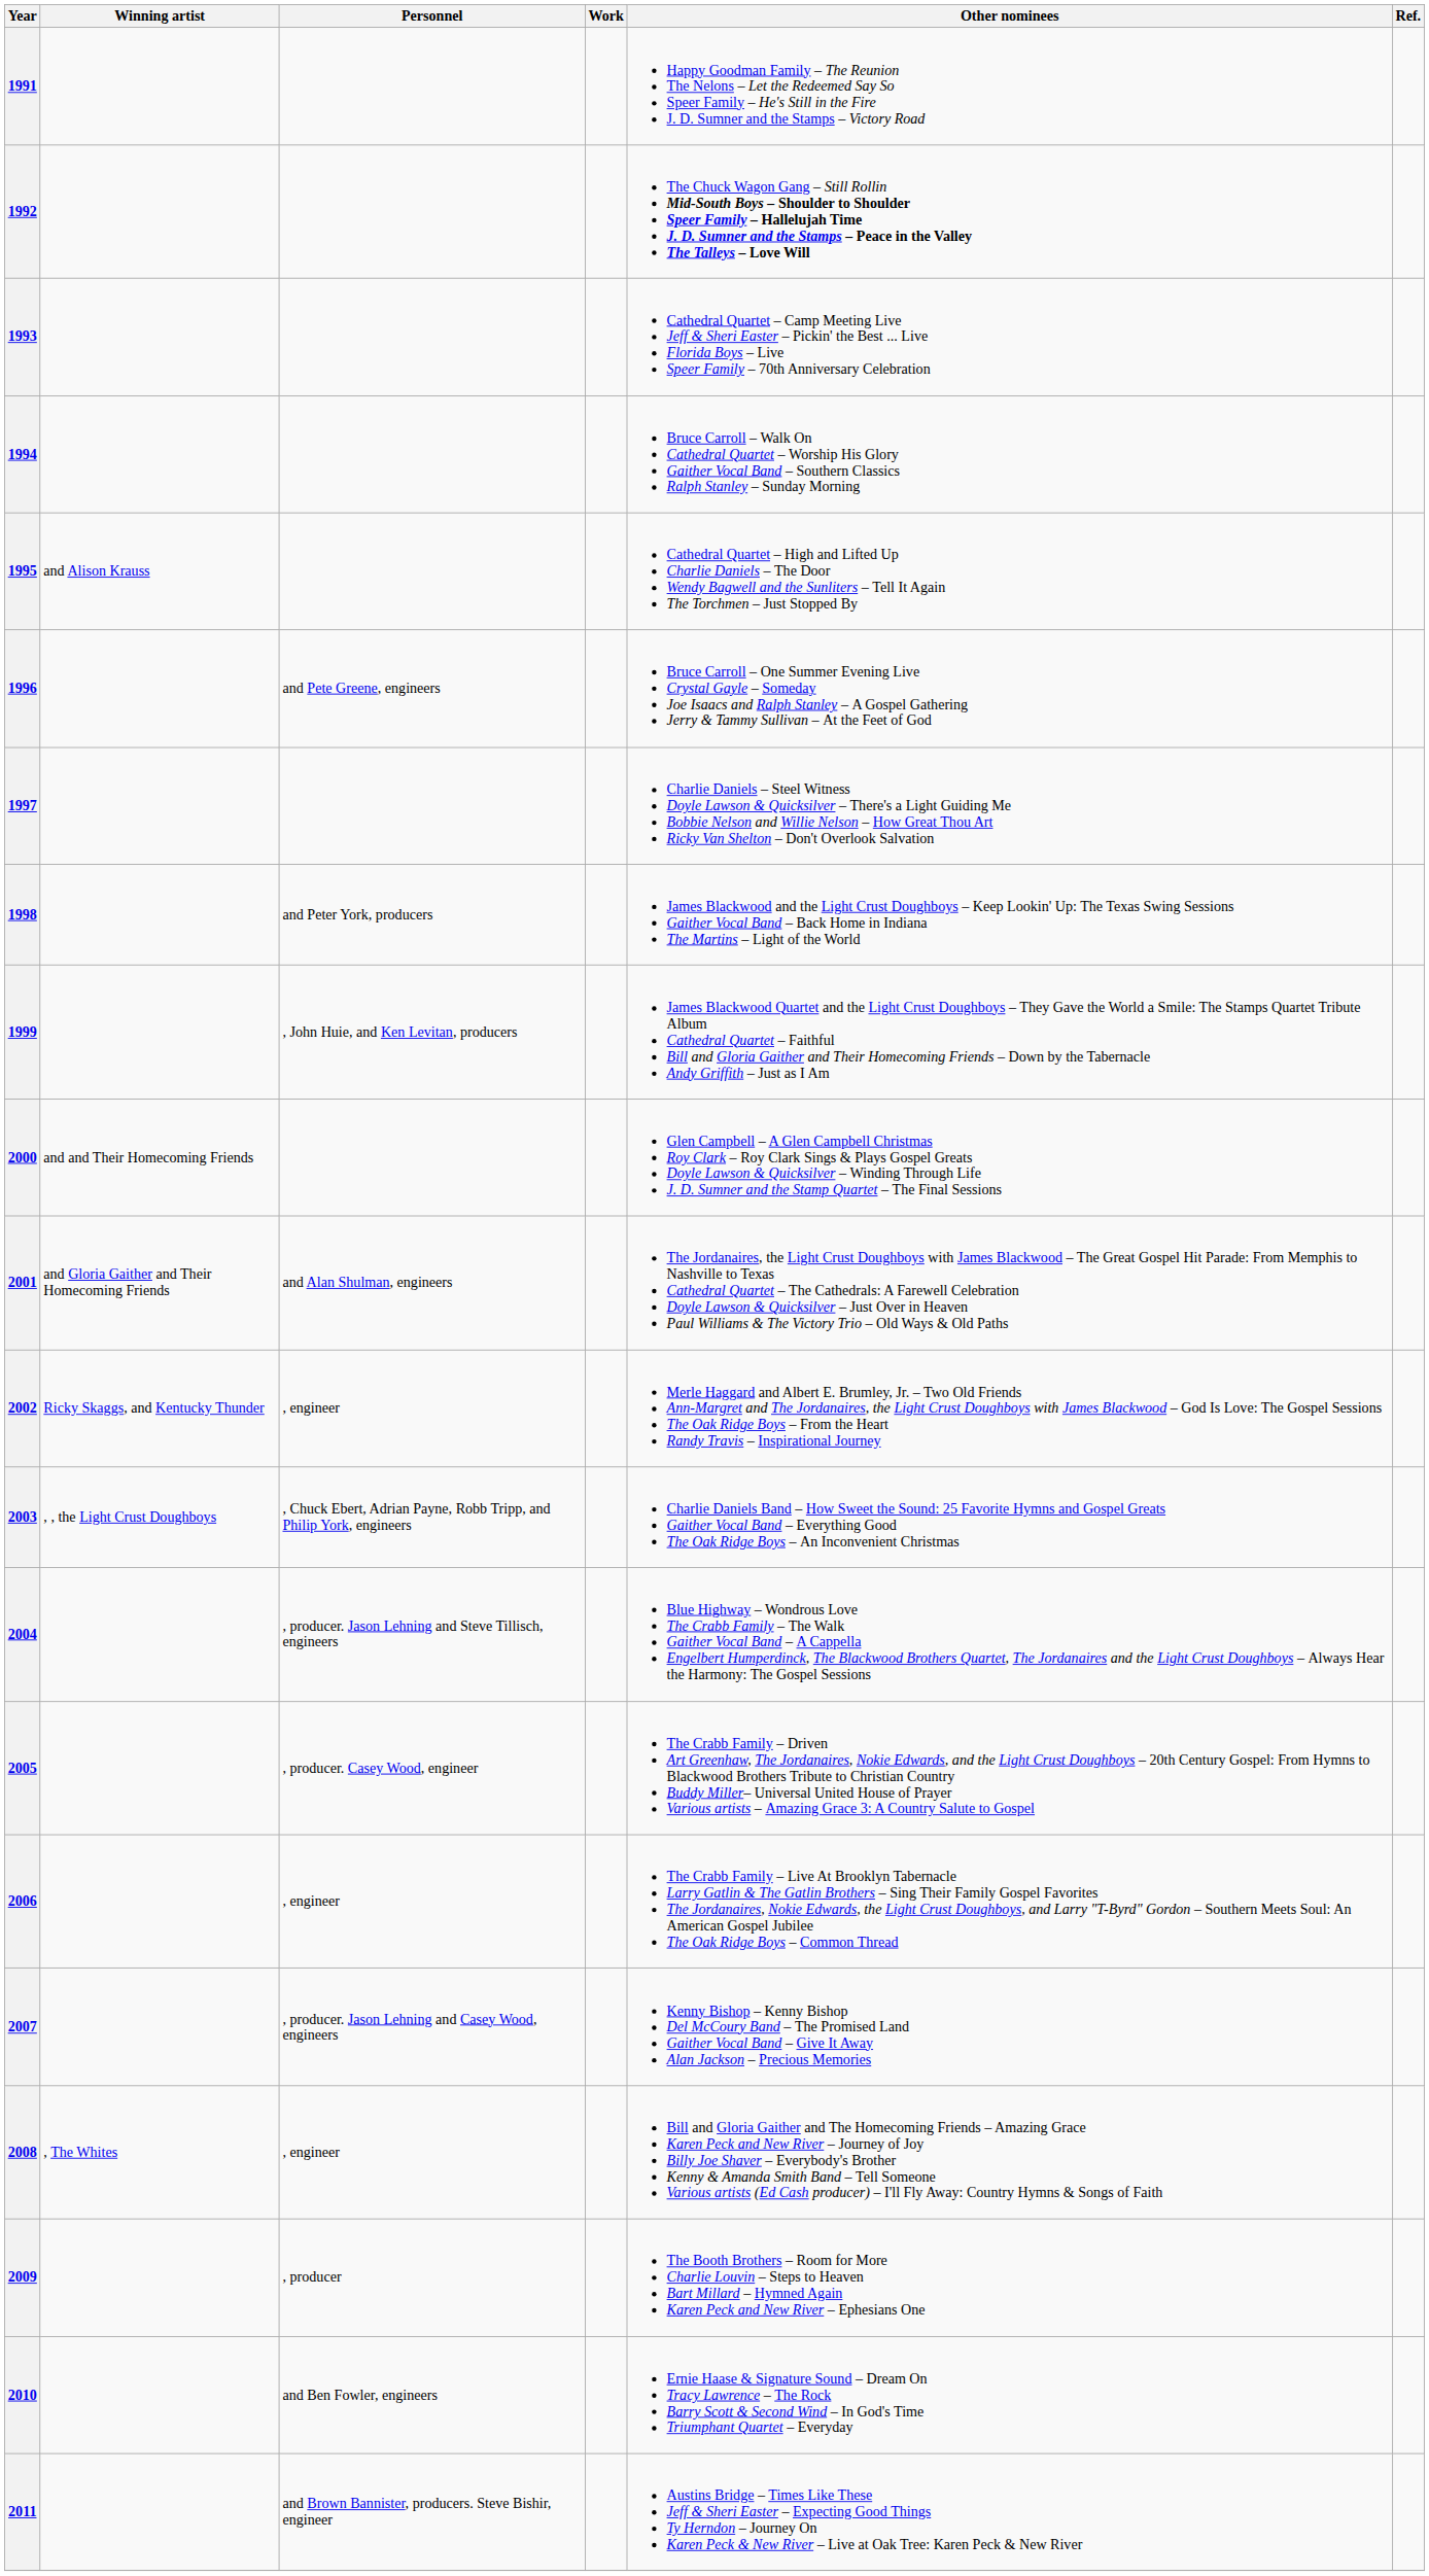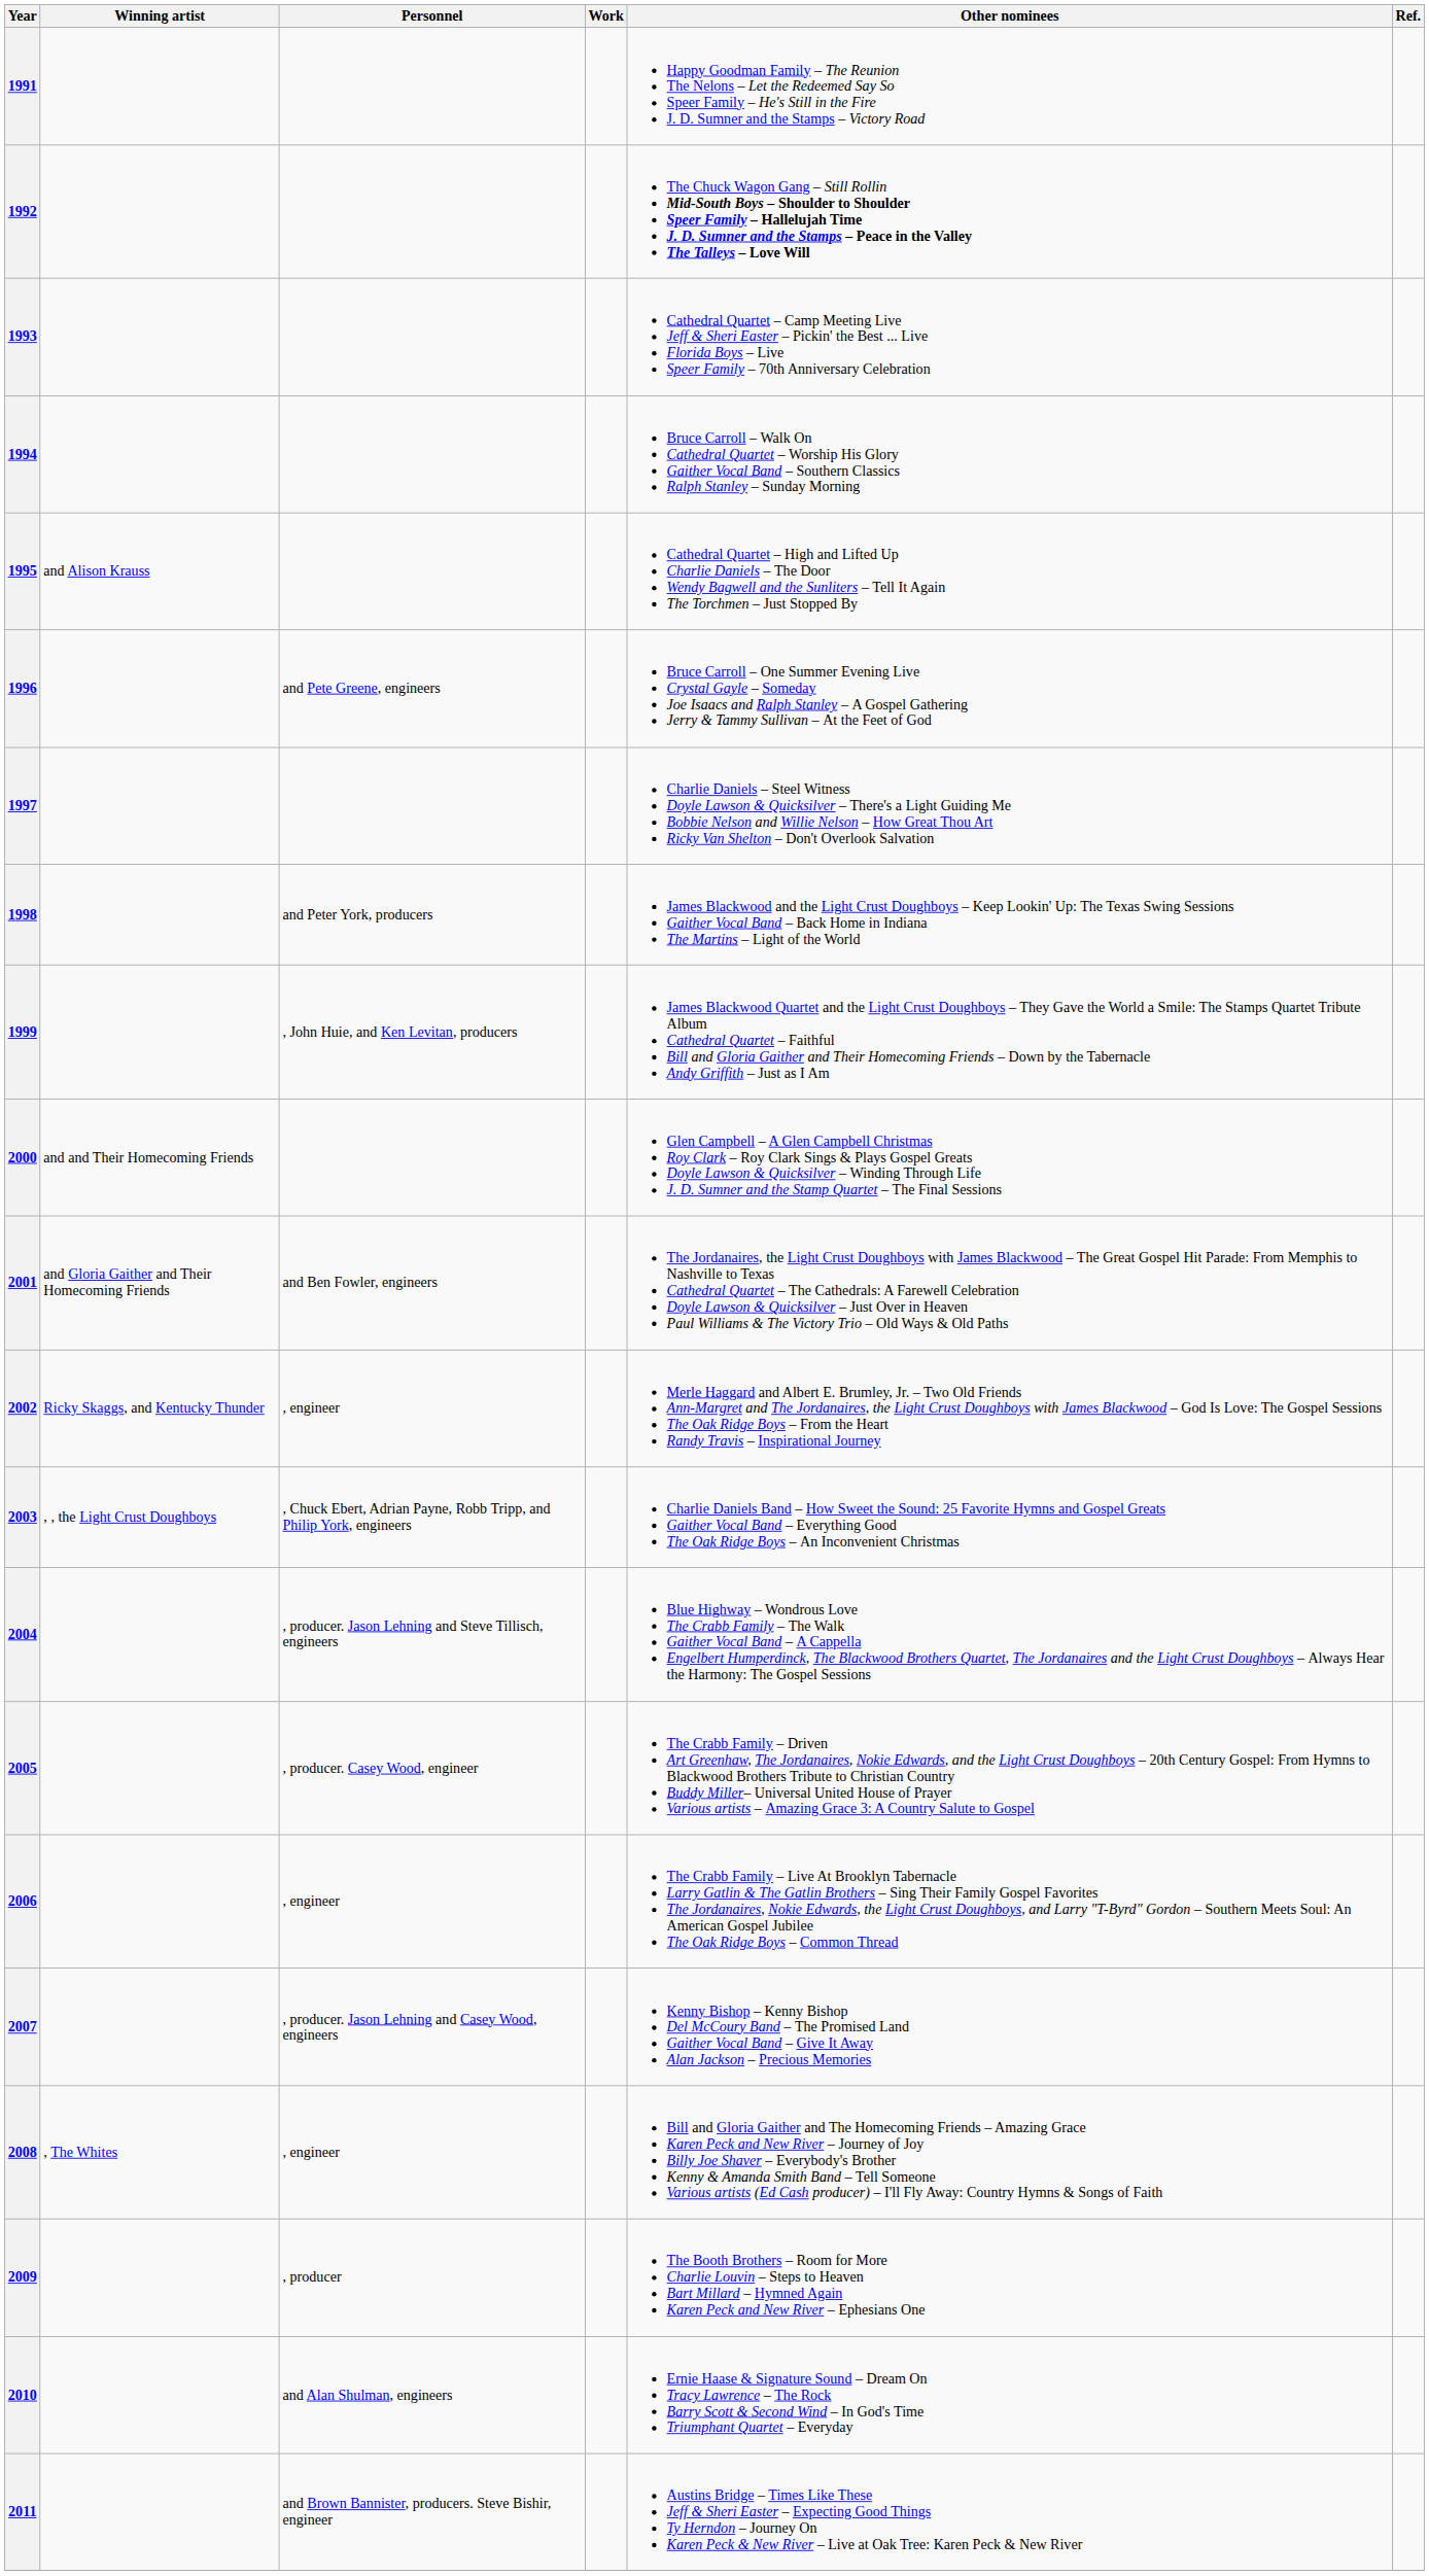 <table class="wikitable sortable plainrowheaders">
 <tr>
 <th scope="col">Year</th>
 <th scope="col">Winning artist</th>
 <th scope="col">Personnel</th>
 <th scope="col">Work</th>
 <th scope="col" class="unsortable">Other nominees</th>
 <th scope="col" class="unsortable">Ref.</th>
 </tr>
 <tr>
 <th scope="row"><a href='#'>1991</a></th>
 <td></td>
 <td></td>
 <td></td>
 <td><br><ul><li><a href='#'>Happy Goodman Family</a> – <em>The Reunion</em></li><li><a href='#'>The Nelons</a> – <em>Let the Redeemed Say So</em></li><li><a href='#'>Speer Family</a> – <em>He's Still in the Fire</em></li><li><a href='#'>J. D. Sumner and the Stamps</a> – <em>Victory Road</em></li></ul></td>
 <td align="center"></td>
 </tr>
 <tr>
 <th scope="row"><a href='#'>1992</a></th>
 <td></td>
 <td></td>
 <td></td>
 <td><br><ul><li><a href='#'>The Chuck Wagon Gang</a> – <em>Still Rollin<strong></li><li>Mid-South Boys – </em>Shoulder to Shoulder<em></li><li><a href='#'>Speer Family</a> – </em>Hallelujah Time<em></li><li><a href='#'>J. D. Sumner and the Stamps</a> – </em>Peace in the Valley<em></li><li><a href='#'>The Talleys</a> – </em>Love Will<em></li></ul></td>
 <td align="center"></td>
 </tr>
 <tr>
 <th scope="row"><a href='#'>1993</a></th>
 <td></td>
 <td></td>
 <td></td>
 <td><br><ul><li><a href='#'>Cathedral Quartet</a> – </em>Camp Meeting Live<em></li><li><a href='#'>Jeff & Sheri Easter</a> – </em>Pickin' the Best ... Live<em></li><li><a href='#'>Florida Boys</a> – </em>Live<em></li><li><a href='#'>Speer Family</a> – </em>70th Anniversary Celebration<em></li></ul></td>
 <td align="center"></td>
 </tr>
 <tr>
 <th scope="row"><a href='#'>1994</a></th>
 <td></td>
 <td></td>
 <td></td>
 <td><br><ul><li><a href='#'>Bruce Carroll</a> – </em>Walk On<em></li><li><a href='#'>Cathedral Quartet</a> – </em>Worship His Glory<em></li><li><a href='#'>Gaither Vocal Band</a> – </em>Southern Classics<em></li><li><a href='#'>Ralph Stanley</a> – </em>Sunday Morning<em></li></ul></td>
 <td align="center"></td>
 </tr>
 <tr>
 <th scope="row"><a href='#'>1995</a></th>
 <td> and <a href='#'>Alison Krauss</a></td>
 <td></td>
 <td></td>
 <td><br><ul><li><a href='#'>Cathedral Quartet</a> – </em>High and Lifted Up<em></li><li><a href='#'>Charlie Daniels</a> – </em>The Door<em></li><li><a href='#'>Wendy Bagwell and the Sunliters</a> – </em>Tell It Again<em></li><li>The Torchmen – </em>Just Stopped By<em></li></ul></td>
 <td align="center"></td>
 </tr>
 <tr>
 <th scope="row"><a href='#'>1996</a></th>
 <td></td>
 <td> and <a href='#'>Pete Greene</a>, engineers</td>
 <td></td>
 <td><br><ul><li><a href='#'>Bruce Carroll</a> – </em>One Summer Evening Live<em></li><li><a href='#'>Crystal Gayle</a> – </em><a href='#'>Someday</a><em></li><li>Joe Isaacs and <a href='#'>Ralph Stanley</a> – </em>A Gospel Gathering<em></li><li>Jerry & Tammy Sullivan – </em>At the Feet of God<em></li></ul></td>
 <td align="center"></td>
 </tr>
 <tr>
 <th scope="row"><a href='#'>1997</a></th>
 <td></td>
 <td></td>
 <td></td>
 <td><br><ul><li><a href='#'>Charlie Daniels</a> – </em>Steel Witness<em></li><li><a href='#'>Doyle Lawson & Quicksilver</a> – </em>There's a Light Guiding Me<em></li><li><a href='#'>Bobbie Nelson</a> and <a href='#'>Willie Nelson</a> – </em><a href='#'>How Great Thou Art</a><em></li><li><a href='#'>Ricky Van Shelton</a> – </em>Don't Overlook Salvation<em></li></ul></td>
 <td align="center"></td>
 </tr>
 <tr>
 <th scope="row"><a href='#'>1998</a></th>
 <td></td>
 <td> and Peter York, producers</td>
 <td></td>
 <td><br><ul><li><a href='#'>James Blackwood</a> and the <a href='#'>Light Crust Doughboys</a> – </em>Keep Lookin' Up: The Texas Swing Sessions<em></li><li><a href='#'>Gaither Vocal Band</a> – </em>Back Home in Indiana<em></li><li><a href='#'>The Martins</a> – </em>Light of the World<em></li></ul></td>
 <td align="center"></td>
 </tr>
 <tr>
 <th scope="row"><a href='#'>1999</a></th>
 <td></td>
 <td>, John Huie, and <a href='#'>Ken Levitan</a>, producers</td>
 <td></td>
 <td><br><ul><li><a href='#'>James Blackwood Quartet</a> and the <a href='#'>Light Crust Doughboys</a> – </em>They Gave the World a Smile: The Stamps Quartet Tribute Album<em></li><li><a href='#'>Cathedral Quartet</a> – </em>Faithful<em></li><li><a href='#'>Bill</a> and <a href='#'>Gloria Gaither</a> and Their Homecoming Friends – </em>Down by the Tabernacle<em></li><li><a href='#'>Andy Griffith</a> – </em>Just as I Am<em></li></ul></td>
 <td align="center"></td>
 </tr>
 <tr>
 <th scope="row"><a href='#'>2000</a></th>
 <td> and  and Their Homecoming Friends</td>
 <td></td>
 <td></td>
 <td><br><ul><li><a href='#'>Glen Campbell</a> – </em><a href='#'>A Glen Campbell Christmas</a><em></li><li><a href='#'>Roy Clark</a> – </em>Roy Clark Sings & Plays Gospel Greats<em></li><li><a href='#'>Doyle Lawson & Quicksilver</a> – </em>Winding Through Life<em></li><li><a href='#'>J. D. Sumner and the Stamp Quartet</a> – </em>The Final Sessions<em></li></ul></td>
 <td align="center"></td>
 </tr>
 <tr>
 <th scope="row"><a href='#'>2001</a></th>
 <td> and <a href='#'>Gloria Gaither</a> and Their Homecoming Friends</td>
-<td> and <a href='#'>Alan Shulman</a>, engineers</td>
+<td> and Ben Fowler, engineers</td>
 <td></td>
 <td><br><ul><li><a href='#'>The Jordanaires</a>, the <a href='#'>Light Crust Doughboys</a> with <a href='#'>James Blackwood</a> – </em>The Great Gospel Hit Parade: From Memphis to Nashville to Texas<em></li><li><a href='#'>Cathedral Quartet</a> – </em>The Cathedrals: A Farewell Celebration<em></li><li><a href='#'>Doyle Lawson & Quicksilver</a> – </em>Just Over in Heaven<em></li><li>Paul Williams & The Victory Trio – </em>Old Ways & Old Paths<em></li></ul></td>
 <td align="center"></td>
 </tr>
 <tr>
 <th scope="row"><a href='#'>2002</a></th>
 <td><a href='#'>Ricky Skaggs</a>, and <a href='#'>Kentucky Thunder</a></td>
 <td>, engineer</td>
 <td></td>
 <td><br><ul><li><a href='#'>Merle Haggard</a> and Albert E. Brumley, Jr. – </em>Two Old Friends<em></li><li><a href='#'>Ann-Margret</a> and <a href='#'>The Jordanaires</a>, the <a href='#'>Light Crust Doughboys</a> with <a href='#'>James Blackwood</a> – </em>God Is Love: The Gospel Sessions<em></li><li><a href='#'>The Oak Ridge Boys</a> – </em>From the Heart<em></li><li><a href='#'>Randy Travis</a> – </em><a href='#'>Inspirational Journey</a><em></li></ul></td>
 <td align="center"></td>
 </tr>
 <tr>
 <th scope="row"><a href='#'>2003</a></th>
 <td>, , the <a href='#'>Light Crust Doughboys</a></td>
 <td>, Chuck Ebert, Adrian Payne, Robb Tripp, and <a href='#'>Philip York</a>, engineers</td>
 <td></td>
 <td><br><ul><li><a href='#'>Charlie Daniels Band</a> – </em><a href='#'>How Sweet the Sound: 25 Favorite Hymns and Gospel Greats</a><em></li><li><a href='#'>Gaither Vocal Band</a> – </em>Everything Good<em></li><li><a href='#'>The Oak Ridge Boys</a> – </em>An Inconvenient Christmas<em></li></ul></td>
 <td align="center"></td>
 </tr>
 <tr>
 <th scope="row"><a href='#'>2004</a></th>
 <td></td>
 <td>, producer. <a href='#'>Jason Lehning</a> and Steve Tillisch, engineers</td>
 <td></td>
 <td><br><ul><li><a href='#'>Blue Highway</a> – </em>Wondrous Love<em></li><li><a href='#'>The Crabb Family</a> – </em>The Walk<em></li><li><a href='#'>Gaither Vocal Band</a> – </em><a href='#'>A Cappella</a><em></li><li><a href='#'>Engelbert Humperdinck</a>, <a href='#'>The Blackwood Brothers Quartet</a>, <a href='#'>The Jordanaires</a> and the <a href='#'>Light Crust Doughboys</a> – </em>Always Hear the Harmony: The Gospel Sessions<em></li></ul></td>
 <td align="center"></td>
 </tr>
 <tr>
 <th scope="row"><a href='#'>2005</a></th>
 <td></td>
 <td>, producer. <a href='#'>Casey Wood</a>, engineer</td>
 <td></td>
 <td><br><ul><li><a href='#'>The Crabb Family</a> – </em>Driven<em></li><li><a href='#'>Art Greenhaw</a>, <a href='#'>The Jordanaires</a>, <a href='#'>Nokie Edwards</a>, and the <a href='#'>Light Crust Doughboys</a> – </em>20th Century Gospel: From Hymns to Blackwood Brothers Tribute to Christian Country<em></li><li><a href='#'>Buddy Miller</a>– </em>Universal United House of Prayer<em></li><li><a href='#'>Various artists</a> – </em><a href='#'>Amazing Grace 3: A Country Salute to Gospel</a><em></li></ul></td>
 <td align="center"></td>
 </tr>
 <tr>
 <th scope="row"><a href='#'>2006</a></th>
 <td></td>
 <td>, engineer</td>
 <td></td>
 <td><br><ul><li><a href='#'>The Crabb Family</a> – </em>Live At Brooklyn Tabernacle<em></li><li><a href='#'>Larry Gatlin & The Gatlin Brothers</a> – </em>Sing Their Family Gospel Favorites<em></li><li><a href='#'>The Jordanaires</a>, <a href='#'>Nokie Edwards</a>, the <a href='#'>Light Crust Doughboys</a>, and Larry "T-Byrd" Gordon – </em>Southern Meets Soul: An American Gospel Jubilee<em></li><li><a href='#'>The Oak Ridge Boys</a> – </em><a href='#'>Common Thread</a><em></li></ul></td>
 <td align="center"></td>
 </tr>
 <tr>
 <th scope="row"><a href='#'>2007</a></th>
 <td></td>
 <td>, producer. <a href='#'>Jason Lehning</a> and <a href='#'>Casey Wood</a>, engineers</td>
 <td></td>
 <td><br><ul><li><a href='#'>Kenny Bishop</a> – </em>Kenny Bishop<em></li><li><a href='#'>Del McCoury Band</a> – </em>The Promised Land<em></li><li><a href='#'>Gaither Vocal Band</a> – </em><a href='#'>Give It Away</a><em></li><li><a href='#'>Alan Jackson</a> – </em><a href='#'>Precious Memories</a><em></li></ul></td>
 <td align="center"></td>
 </tr>
 <tr>
 <th scope="row"><a href='#'>2008</a></th>
 <td>, <a href='#'>The Whites</a></td>
 <td>, engineer</td>
 <td></td>
 <td><br><ul><li><a href='#'>Bill</a> and <a href='#'>Gloria Gaither</a> and The Homecoming Friends – </em>Amazing Grace<em></li><li><a href='#'>Karen Peck and New River</a> – </em>Journey of Joy<em></li><li><a href='#'>Billy Joe Shaver</a> – </em>Everybody's Brother<em></li><li>Kenny & Amanda Smith Band – </em>Tell Someone<em></li><li><a href='#'>Various artists</a> (<a href='#'>Ed Cash</a> producer) – </em>I'll Fly Away: Country Hymns & Songs of Faith<em></li></ul></td>
 <td align="center"></td>
 </tr>
 <tr>
 <th scope="row"><a href='#'>2009</a></th>
 <td></td>
 <td>, producer</td>
 <td></td>
 <td><br><ul><li><a href='#'>The Booth Brothers</a> – </em>Room for More<em></li><li><a href='#'>Charlie Louvin</a> – </em>Steps to Heaven<em></li><li><a href='#'>Bart Millard</a> – </em><a href='#'>Hymned Again</a><em></li><li><a href='#'>Karen Peck and New River</a> – </em>Ephesians One<em></li></ul></td>
 <td align="center"></td>
 </tr>
 <tr>
 <th scope="row"><a href='#'>2010</a></th>
 <td></td>
-<td> and Ben Fowler, engineers</td>
+<td> and <a href='#'>Alan Shulman</a>, engineers</td>
 <td></td>
 <td><br><ul><li><a href='#'>Ernie Haase & Signature Sound</a> – </em>Dream On<em></li><li><a href='#'>Tracy Lawrence</a> – </em><a href='#'>The Rock</a><em></li><li><a href='#'>Barry Scott & Second Wind</a> – </em>In God's Time<em></li><li><a href='#'>Triumphant Quartet</a> – </em>Everyday<em></li></ul></td>
 <td align="center"></td>
 </tr>
 <tr>
 <th scope="row"><a href='#'>2011</a></th>
 <td></td>
 <td> and <a href='#'>Brown Bannister</a>, producers. Steve Bishir, engineer</td>
 <td></td>
 <td><br><ul><li><a href='#'>Austins Bridge</a> – </em><a href='#'>Times Like These</a><em></li><li><a href='#'>Jeff & Sheri Easter</a> – </em><a href='#'>Expecting Good Things</a><em></li><li><a href='#'>Ty Herndon</a> – </em>Journey On<em></li><li><a href='#'>Karen Peck & New River</a> – </em>Live at Oak Tree: Karen Peck & New River<em></li></ul></td>
 <td align="center"></td>
 </tr>
 <tr>
 </tr>
 </table>
